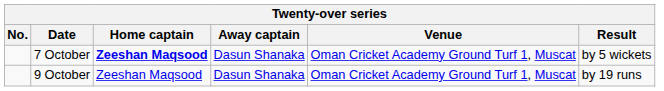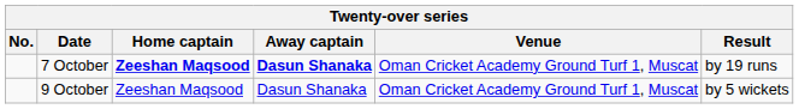 <table class="wikitable">
 <tr>
 <th colspan="9">Twenty-over series</th>
 </tr>
 <tr>
 <th>No.</th>
 <th>Date</th>
 <th>Home captain</th>
 <th>Away captain</th>
 <th>Venue</th>
 <th>Result</th>
 </tr>
 <tr>
 <td></td>
 <td>7 October</td>
 <td><strong><a href='#'>Zeeshan Maqsood</a></strong></td>
-<td><a href='#'>Dasun Shanaka</a></td>
+<td><strong><a href='#'>Dasun Shanaka</a></strong></td>
 <td><a href='#'>Oman Cricket Academy Ground Turf 1</a>, <a href='#'>Muscat</a></td>
-<td> by 5 wickets</td>
+<td> by 19 runs</td>
 </tr>
 <tr>
 <td></td>
 <td>9 October</td>
 <td><a href='#'>Zeeshan Maqsood</a></td>
 <td><a href='#'>Dasun Shanaka</a></td>
 <td><a href='#'>Oman Cricket Academy Ground Turf 1</a>, <a href='#'>Muscat</a></td>
-<td> by 19 runs</td>
+<td> by 5 wickets</td>
 </tr>
 </table>
